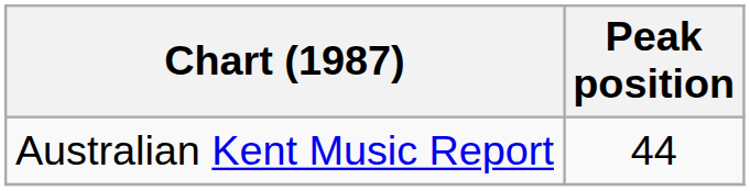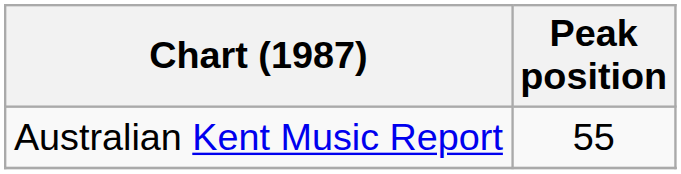 <table class="wikitable sortable">
 <tr>
 <th>Chart (1987)</th>
 <th>Peak<br>position</th>
 </tr>
 <tr>
 <td>Australian <a href='#'>Kent Music Report</a></td>
-<td style="text-align:center;">44</td>
+<td style="text-align:center;">55</td>
 </tr>
 <tr>
 </tr>
 </table>
